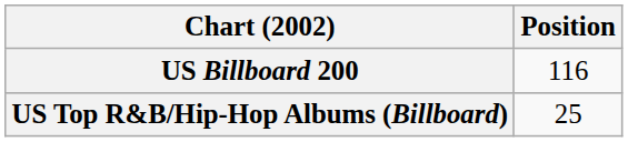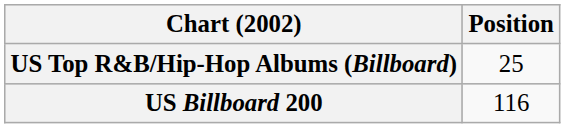 <table class="wikitable sortable plainrowheaders">
 <tr>
 <th scope="col">Chart (2002)</th>
 <th scope="col">Position</th>
 </tr>
 <tr>
+<th scope="row">US Top R&B/Hip-Hop Albums (<em>Billboard</em>)</th>
+<td style="text-align:center;">25</td>
+</tr>
+<tr>
 <th scope="row">US <em>Billboard</em> 200</th>
 <td style="text-align:center;">116</td>
 </tr>
-<tr>
-<th scope="row">US Top R&B/Hip-Hop Albums (<em>Billboard</em>)</th>
-<td style="text-align:center;">25</td>
-</tr>
 </table>
